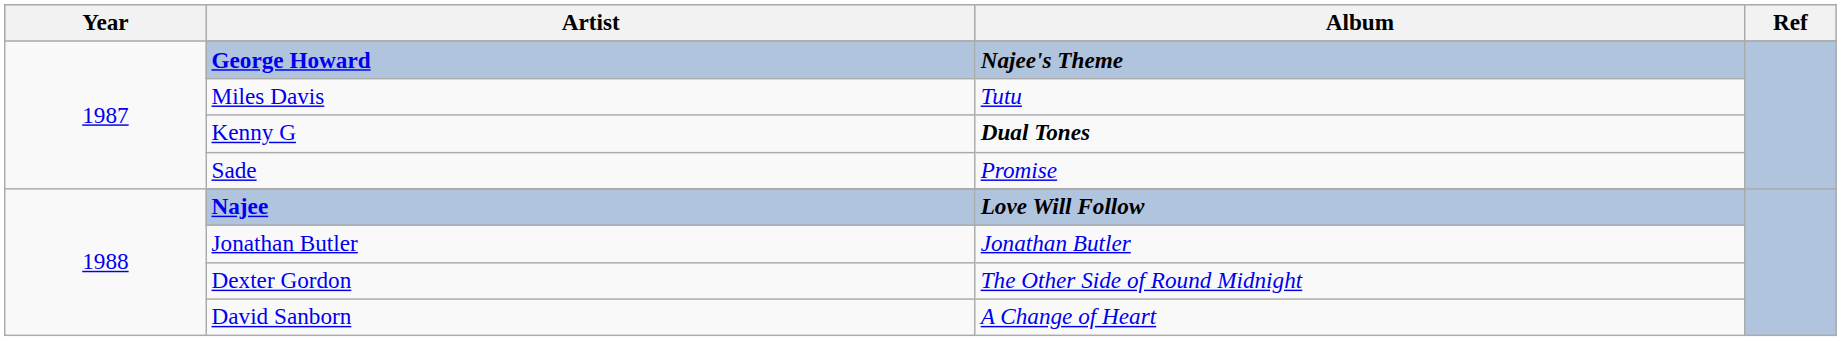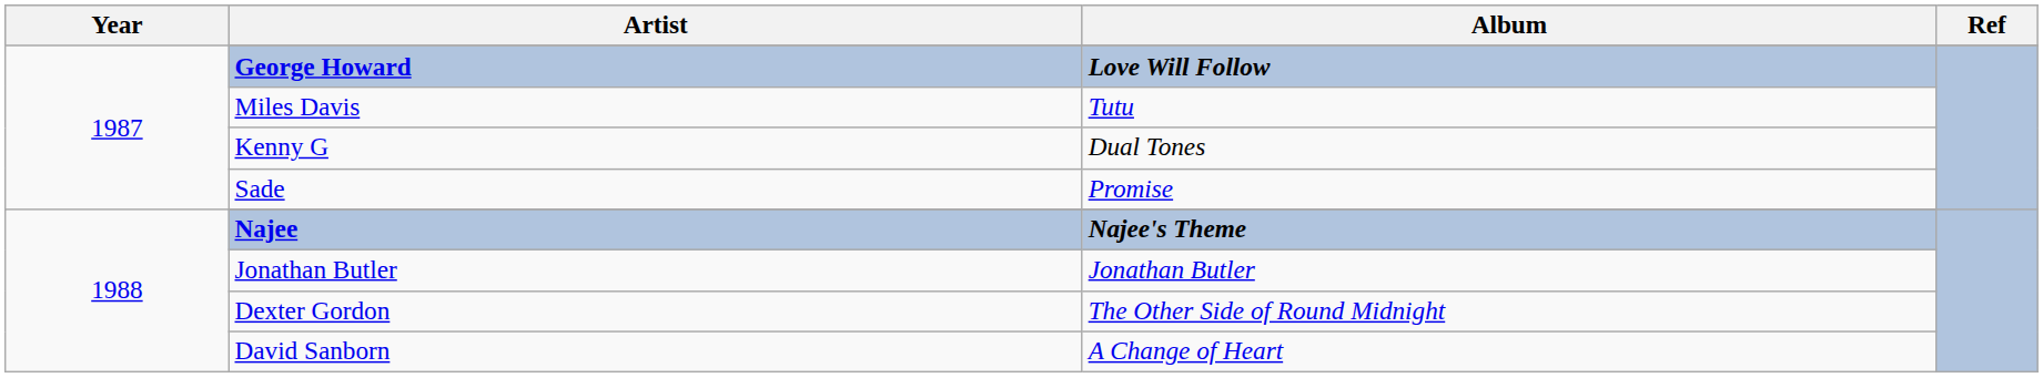 <table class="wikitable" style="width:100%;">
 <tr style="background:#bebebe;">
 <th style="width:11%;">Year</th>
 <th style="width:42%;">Artist</th>
 <th style="width:42%;">Album</th>
 <th style="width:5%;">Ref</th>
 </tr>
 <tr>
 <td rowspan="5" align="center"><a href='#'>1987</a></td>
 </tr>
 <tr style="background:#B0C4DE">
 <td><strong><a href='#'>George Howard</a></strong></td>
-<td><strong><em>Najee's Theme</em></strong></td>
+<td><strong><em>Love Will Follow</em></strong></td>
 <td rowspan="5" align="center"></td>
 </tr>
 <tr>
 <td><a href='#'>Miles Davis</a></td>
 <td><em><a href='#'>Tutu</a></em></td>
 </tr>
 <tr>
 <td><a href='#'>Kenny G</a></td>
-<td><strong><em>Dual Tones</em></strong></td>
+<td><em>Dual Tones</em></td>
 </tr>
 <tr>
 <td><a href='#'>Sade</a></td>
 <td><em><a href='#'>Promise</a></em></td>
 </tr>
 <tr>
 <td rowspan="5" align="center"><a href='#'>1988</a></td>
 </tr>
 <tr style="background:#B0C4DE">
 <td><strong><a href='#'>Najee</a></strong></td>
-<td><strong><em>Love Will Follow</em></strong></td>
+<td><strong><em>Najee's Theme</em></strong></td>
 <td rowspan="5" align="center"></td>
 </tr>
 <tr>
 <td><a href='#'>Jonathan Butler</a></td>
 <td><em><a href='#'>Jonathan Butler</a></em></td>
 </tr>
 <tr>
 <td><a href='#'>Dexter Gordon</a></td>
 <td><em><a href='#'>The Other Side of Round Midnight</a></em></td>
 </tr>
 <tr>
 <td><a href='#'>David Sanborn</a></td>
 <td><em><a href='#'>A Change of Heart</a></em></td>
 </tr>
 </table>
